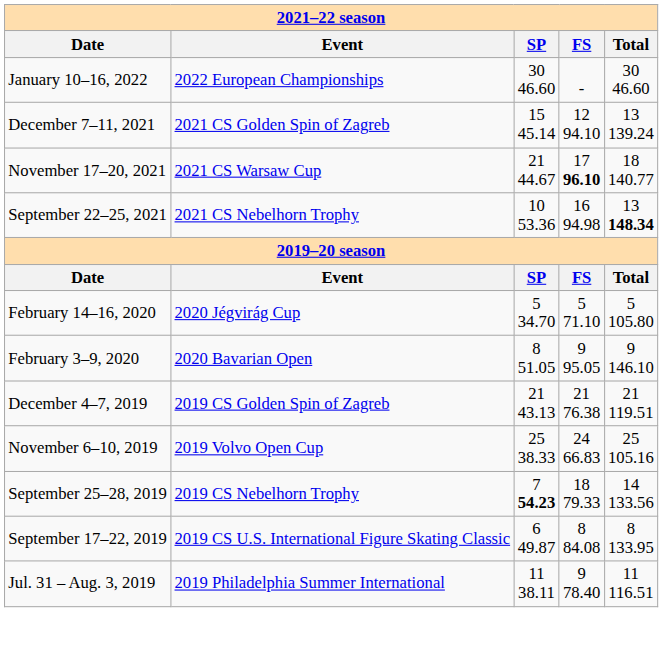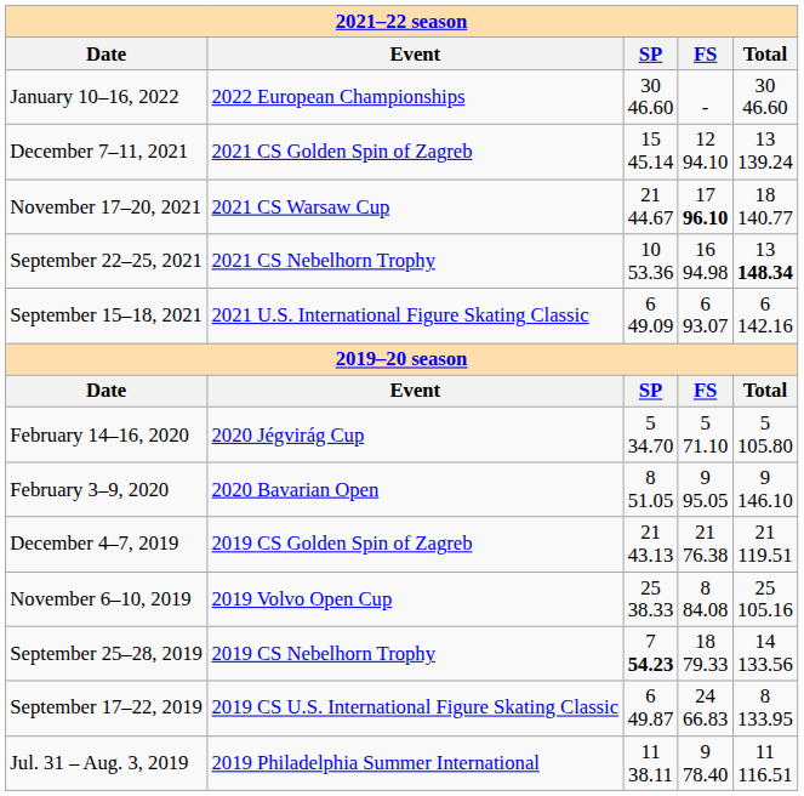 <table class="wikitable">
 <tr>
 <td colspan="5" style="background-color: #ffdead; " align="center"><a href='#'><strong>2021–22 season</strong></a></td>
 </tr>
 <tr>
 <th>Date</th>
 <th>Event</th>
 <th><a href='#'>SP</a></th>
 <th><a href='#'>FS</a></th>
 <th>Total</th>
 </tr>
 <tr>
 <td>January 10–16, 2022</td>
 <td><a href='#'>2022 European Championships</a></td>
 <td align="center">30 <br> 46.60</td>
 <td align="center"><br> -</td>
 <td align="center">30 <br> 46.60</td>
 </tr>
 <tr>
 <td>December 7–11, 2021</td>
 <td><a href='#'>2021 CS Golden Spin of Zagreb</a></td>
 <td align="center">15 <br> 45.14</td>
 <td align="center">12 <br> 94.10</td>
 <td align="center">13 <br> 139.24</td>
 </tr>
 <tr>
 <td>November 17–20, 2021</td>
 <td><a href='#'>2021 CS Warsaw Cup</a></td>
 <td align="center">21 <br> 44.67</td>
 <td align="center">17 <br> <strong>96.10</strong></td>
 <td align="center">18 <br> 140.77</td>
 </tr>
 <tr>
 <td>September 22–25, 2021</td>
 <td><a href='#'>2021 CS Nebelhorn Trophy</a></td>
 <td align="center">10 <br> 53.36</td>
 <td align="center">16 <br> 94.98</td>
 <td align="center">13 <br> <strong>148.34</strong></td>
 </tr>
 <tr>
+<td>September 15–18, 2021</td>
+<td><a href='#'>2021 U.S. International Figure Skating Classic</a></td>
+<td align="center">6 <br> 49.09</td>
+<td align="center">6 <br> 93.07</td>
+<td align="center">6 <br> 142.16</td>
+</tr>
+<tr>
 <td colspan="5" style="background-color: #ffdead; " align="center"><a href='#'><strong>2019–20 season</strong></a></td>
 </tr>
 <tr>
 <th>Date</th>
 <th>Event</th>
 <th><a href='#'>SP</a></th>
 <th><a href='#'>FS</a></th>
 <th>Total</th>
 </tr>
 <tr>
 <td>February 14–16, 2020</td>
 <td><a href='#'>2020 Jégvirág Cup</a></td>
 <td align="center">5 <br> 34.70</td>
 <td align="center">5 <br> 71.10</td>
 <td align="center">5 <br> 105.80</td>
 </tr>
 <tr>
 <td>February 3–9, 2020</td>
 <td><a href='#'>2020 Bavarian Open</a></td>
 <td align="center">8 <br> 51.05</td>
 <td align="center">9 <br> 95.05</td>
 <td align="center">9 <br> 146.10</td>
 </tr>
 <tr>
 <td>December 4–7, 2019</td>
 <td><a href='#'>2019 CS Golden Spin of Zagreb</a></td>
 <td align="center">21 <br> 43.13</td>
 <td align="center">21 <br> 76.38</td>
 <td align="center">21 <br> 119.51</td>
 </tr>
 <tr>
 <td>November 6–10, 2019</td>
 <td><a href='#'>2019 Volvo Open Cup</a></td>
 <td align="center">25 <br> 38.33</td>
-<td align="center">24 <br> 66.83</td>
+<td align="center">8 <br> 84.08</td>
 <td align="center">25 <br> 105.16</td>
 </tr>
 <tr>
 <td>September 25–28, 2019</td>
 <td><a href='#'>2019 CS Nebelhorn Trophy</a></td>
 <td align="center">7 <br> <strong>54.23</strong></td>
 <td align="center">18 <br> 79.33</td>
 <td align="center">14 <br> 133.56</td>
 </tr>
 <tr>
 <td>September 17–22, 2019</td>
 <td><a href='#'>2019 CS U.S. International Figure Skating Classic</a></td>
 <td align="center">6 <br> 49.87</td>
-<td align="center">8 <br> 84.08</td>
+<td align="center">24 <br> 66.83</td>
 <td align="center">8 <br> 133.95</td>
 </tr>
 <tr>
 <td>Jul. 31 – Aug. 3, 2019</td>
 <td><a href='#'>2019 Philadelphia Summer International</a></td>
 <td align="center">11 <br> 38.11</td>
 <td align="center">9 <br> 78.40</td>
 <td align="center">11 <br> 116.51</td>
 </tr>
 </table>
